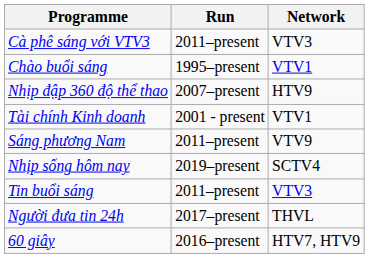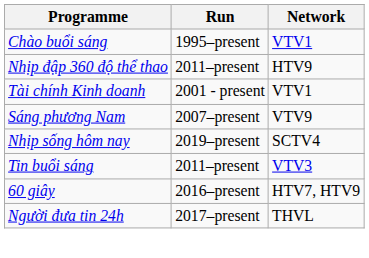 <table class="wikitable">
 <tr>
 <th>Programme</th>
 <th>Run</th>
 <th>Network</th>
-</tr>
-<tr>
-<td><em><a href='#'>Cà phê sáng với VTV3</a></em></td>
-<td>2011–present</td>
-<td>VTV3</td>
 </tr>
 <tr>
 <td><em><a href='#'>Chào buổi sáng</a></em></td>
 <td>1995–present</td>
 <td><a href='#'>VTV1</a></td>
 </tr>
 <tr>
 <td><em><a href='#'>Nhịp đập 360 độ thể thao</a></em></td>
-<td>2007–present</td>
+<td>2011–present</td>
 <td>HTV9</td>
 </tr>
 <tr>
 <td><em><a href='#'>Tài chính Kinh doanh</a></em></td>
 <td>2001 - present</td>
 <td>VTV1</td>
 </tr>
 <tr>
 <td><em><a href='#'>Sáng phương Nam</a></em></td>
-<td>2011–present</td>
+<td>2007–present</td>
 <td>VTV9</td>
 </tr>
 <tr>
 <td><em><a href='#'>Nhịp sống hôm nay</a></em></td>
 <td>2019–present</td>
 <td>SCTV4</td>
 </tr>
 <tr>
 <td><em><a href='#'>Tin buổi sáng</a></em></td>
 <td>2011–present</td>
 <td><a href='#'>VTV3</a></td>
 </tr>
 <tr>
+<td><em><a href='#'>60 giây</a></em></td>
+<td>2016–present</td>
+<td>HTV7, HTV9</td>
+</tr>
+<tr>
 <td><em><a href='#'>Người đưa tin 24h</a></em></td>
 <td>2017–present</td>
 <td>THVL</td>
 </tr>
-<tr>
-<td><em><a href='#'>60 giây</a></em></td>
-<td>2016–present</td>
-<td>HTV7, HTV9</td>
-</tr>
 </table>
